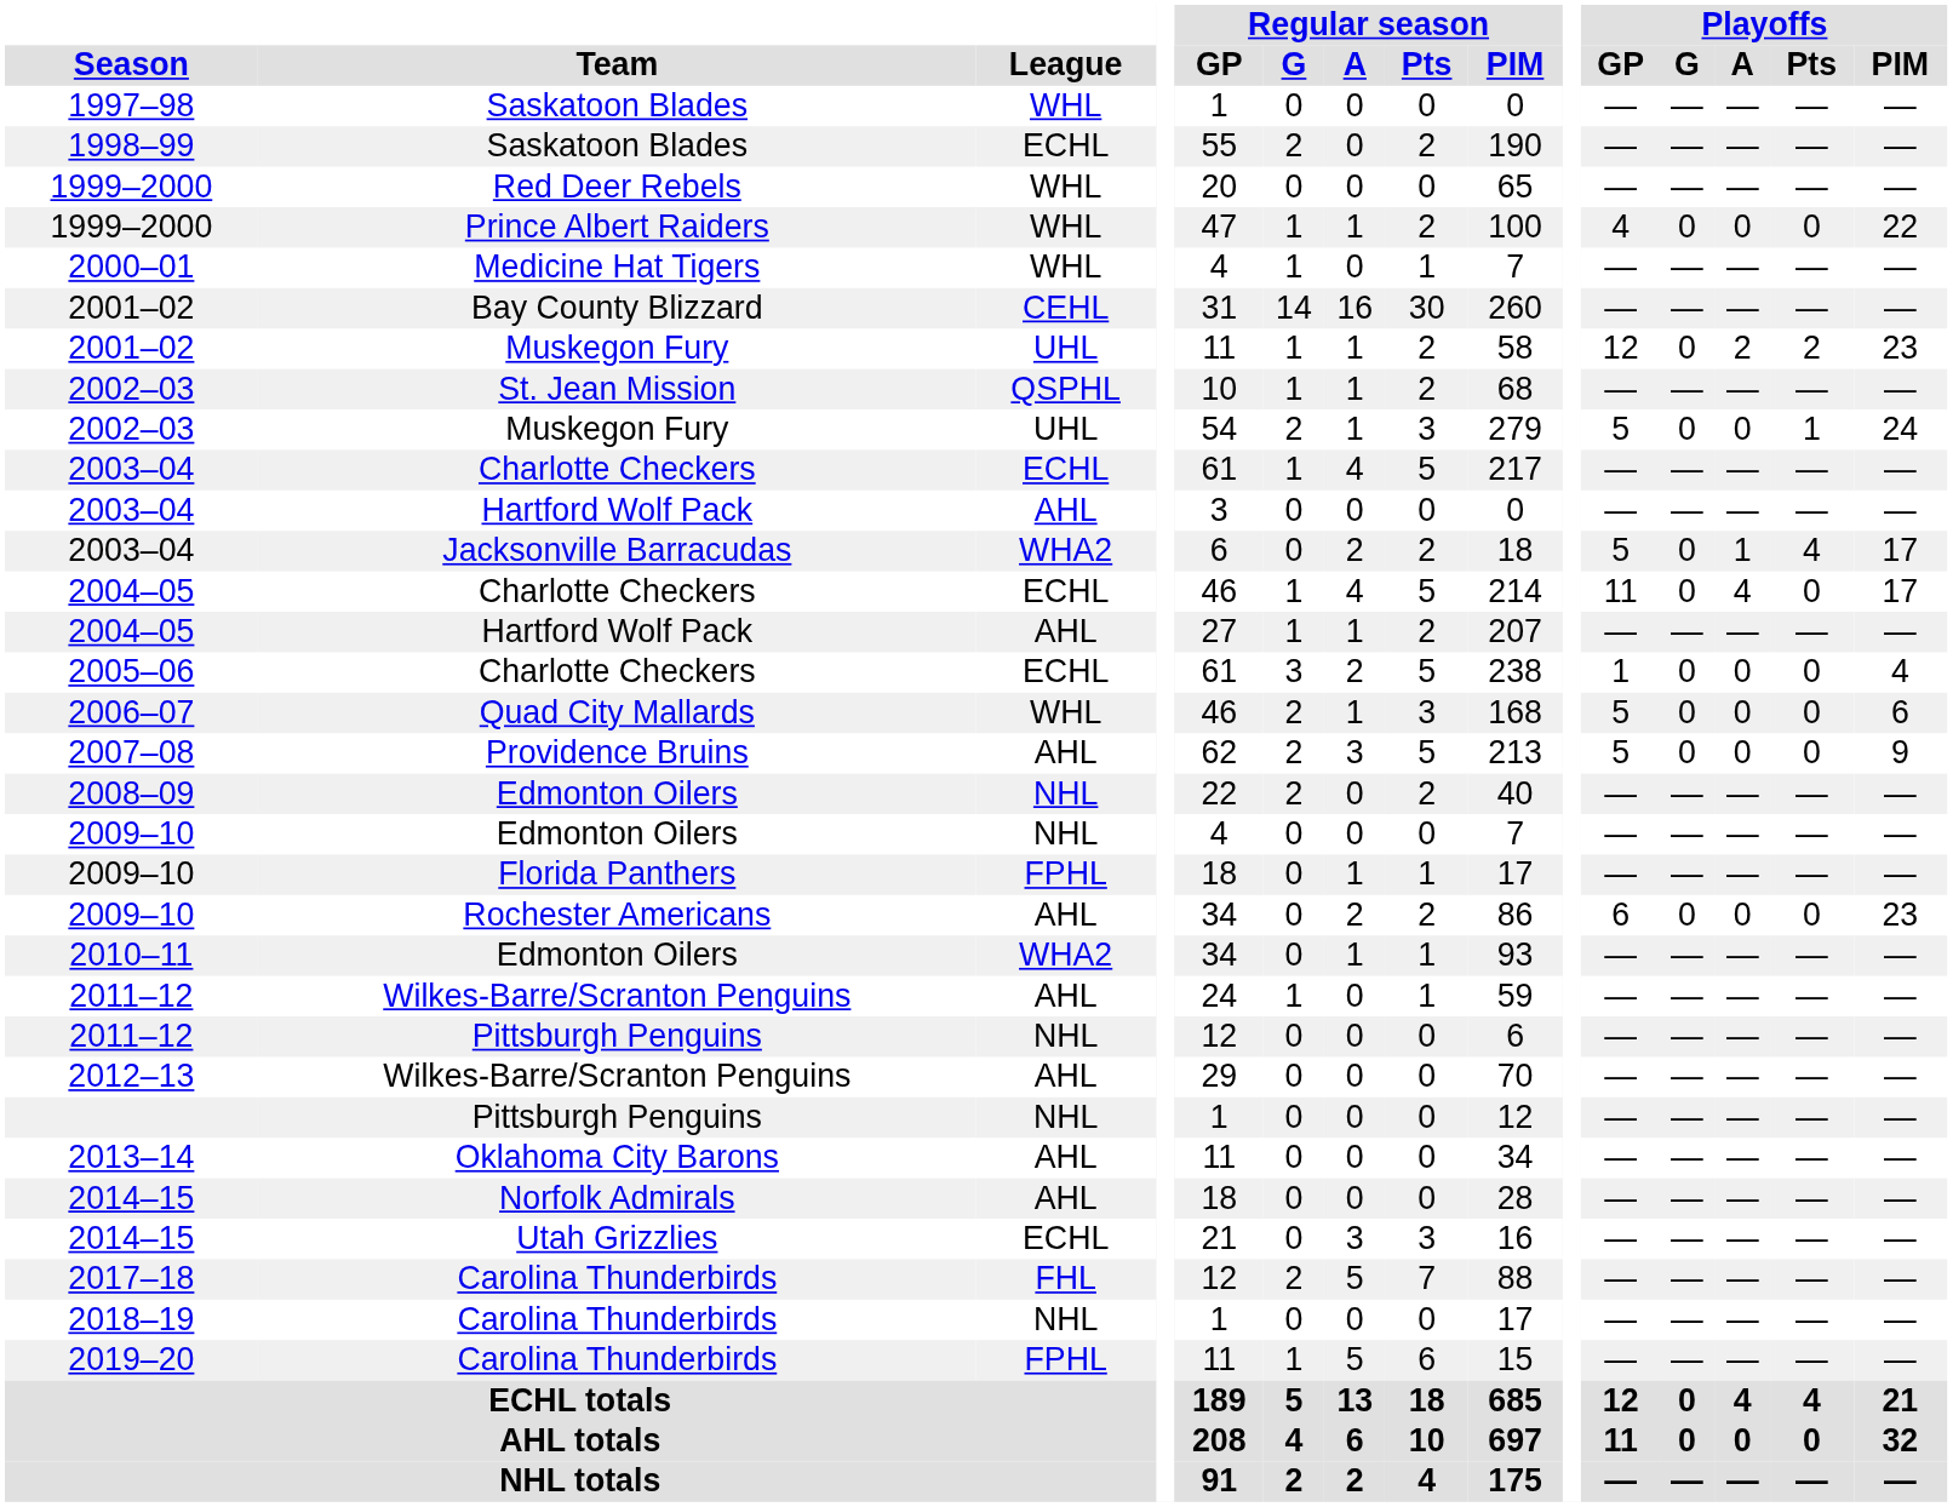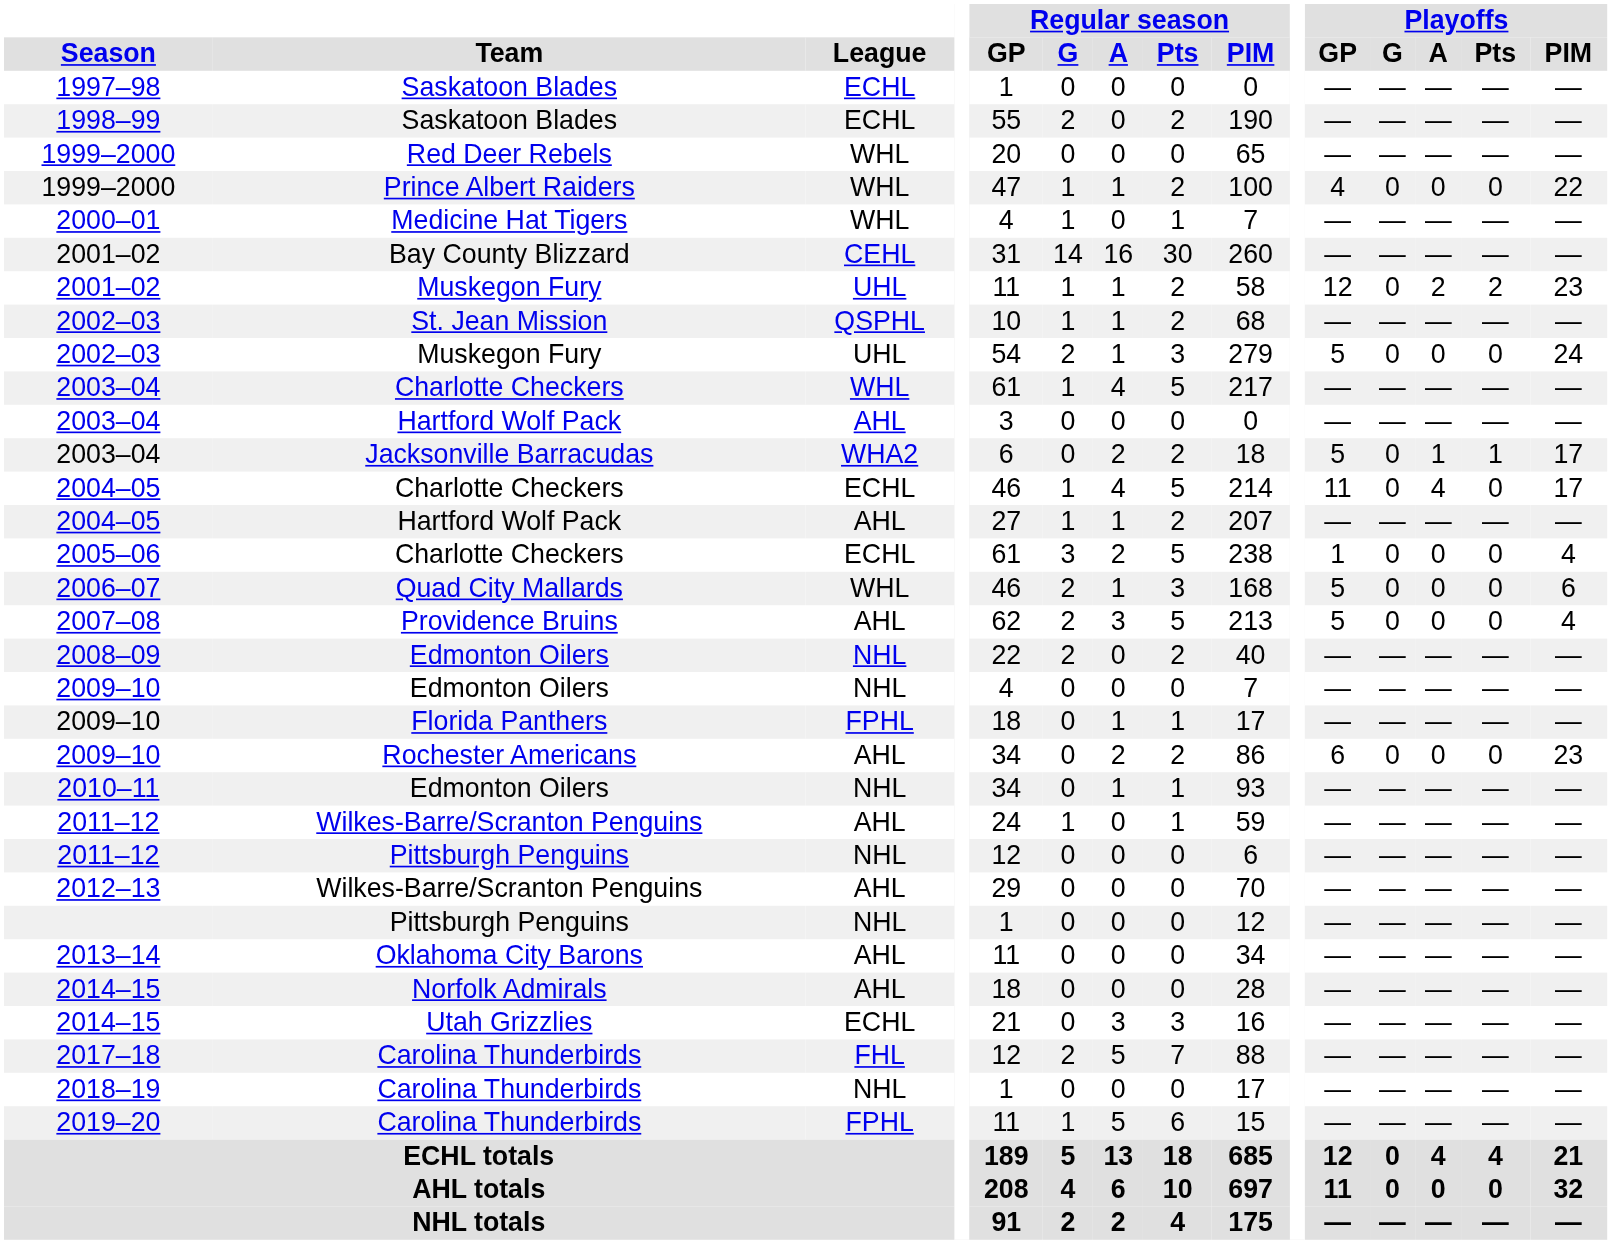 <table border="0" cellpadding="1" cellspacing="0" style="text-align:center; width:60em">
 <tr bgcolor="#e0e0e0">
 <th colspan="3" bgcolor="#ffffff"> </th>
 <th rowspan="99" bgcolor="#ffffff"> </th>
 <th colspan="5"><a href='#'>Regular season</a></th>
 <th rowspan="99" bgcolor="#ffffff"> </th>
 <th colspan="5"><a href='#'>Playoffs</a></th>
 </tr>
 <tr bgcolor="#e0e0e0">
 <th><a href='#'>Season</a></th>
 <th>Team</th>
 <th>League</th>
 <th>GP</th>
 <th><a href='#'>G</a></th>
 <th><a href='#'>A</a></th>
 <th><a href='#'>Pts</a></th>
 <th><a href='#'>PIM</a></th>
 <th>GP</th>
 <th>G</th>
 <th>A</th>
 <th>Pts</th>
 <th>PIM</th>
 </tr>
 <tr>
 <td><a href='#'>1997–98</a></td>
 <td><a href='#'>Saskatoon Blades</a></td>
-<td><a href='#'>WHL</a></td>
+<td><a href='#'>ECHL</a></td>
 <td>1</td>
 <td>0</td>
 <td>0</td>
 <td>0</td>
 <td>0</td>
 <td>—</td>
 <td>—</td>
 <td>—</td>
 <td>—</td>
 <td>—</td>
 </tr>
 <tr bgcolor="#f0f0f0">
 <td><a href='#'>1998–99</a></td>
 <td>Saskatoon Blades</td>
 <td>ECHL</td>
 <td>55</td>
 <td>2</td>
 <td>0</td>
 <td>2</td>
 <td>190</td>
 <td>—</td>
 <td>—</td>
 <td>—</td>
 <td>—</td>
 <td>—</td>
 </tr>
 <tr>
 <td><a href='#'>1999–2000</a></td>
 <td><a href='#'>Red Deer Rebels</a></td>
 <td>WHL</td>
 <td>20</td>
 <td>0</td>
 <td>0</td>
 <td>0</td>
 <td>65</td>
 <td>—</td>
 <td>—</td>
 <td>—</td>
 <td>—</td>
 <td>—</td>
 </tr>
 <tr bgcolor="#f0f0f0">
 <td>1999–2000</td>
 <td><a href='#'>Prince Albert Raiders</a></td>
 <td>WHL</td>
 <td>47</td>
 <td>1</td>
 <td>1</td>
 <td>2</td>
 <td>100</td>
 <td>4</td>
 <td>0</td>
 <td>0</td>
 <td>0</td>
 <td>22</td>
 </tr>
 <tr>
 <td><a href='#'>2000–01</a></td>
 <td><a href='#'>Medicine Hat Tigers</a></td>
 <td>WHL</td>
 <td>4</td>
 <td>1</td>
 <td>0</td>
 <td>1</td>
 <td>7</td>
 <td>—</td>
 <td>—</td>
 <td>—</td>
 <td>—</td>
 <td>—</td>
 </tr>
 <tr bgcolor="#f0f0f0">
 <td>2001–02</td>
 <td>Bay County Blizzard</td>
 <td><a href='#'>CEHL</a></td>
 <td>31</td>
 <td>14</td>
 <td>16</td>
 <td>30</td>
 <td>260</td>
 <td>—</td>
 <td>—</td>
 <td>—</td>
 <td>—</td>
 <td>—</td>
 </tr>
 <tr>
 <td><a href='#'>2001–02</a></td>
 <td><a href='#'>Muskegon Fury</a></td>
 <td><a href='#'>UHL</a></td>
 <td>11</td>
 <td>1</td>
 <td>1</td>
 <td>2</td>
 <td>58</td>
 <td>12</td>
 <td>0</td>
 <td>2</td>
 <td>2</td>
 <td>23</td>
 </tr>
 <tr bgcolor="#f0f0f0">
 <td><a href='#'>2002–03</a></td>
 <td><a href='#'>St. Jean Mission</a></td>
 <td><a href='#'>QSPHL</a></td>
 <td>10</td>
 <td>1</td>
 <td>1</td>
 <td>2</td>
 <td>68</td>
 <td>—</td>
 <td>—</td>
 <td>—</td>
 <td>—</td>
 <td>—</td>
 </tr>
 <tr>
 <td><a href='#'>2002–03</a></td>
 <td>Muskegon Fury</td>
 <td>UHL</td>
 <td>54</td>
 <td>2</td>
 <td>1</td>
 <td>3</td>
 <td>279</td>
 <td>5</td>
 <td>0</td>
 <td>0</td>
-<td>1</td>
+<td>0</td>
 <td>24</td>
 </tr>
 <tr bgcolor="#f0f0f0">
 <td><a href='#'>2003–04</a></td>
 <td><a href='#'>Charlotte Checkers</a></td>
-<td><a href='#'>ECHL</a></td>
+<td><a href='#'>WHL</a></td>
 <td>61</td>
 <td>1</td>
 <td>4</td>
 <td>5</td>
 <td>217</td>
 <td>—</td>
 <td>—</td>
 <td>—</td>
 <td>—</td>
 <td>—</td>
 </tr>
 <tr>
 <td><a href='#'>2003–04</a></td>
 <td><a href='#'>Hartford Wolf Pack</a></td>
 <td><a href='#'>AHL</a></td>
 <td>3</td>
 <td>0</td>
 <td>0</td>
 <td>0</td>
 <td>0</td>
 <td>—</td>
 <td>—</td>
 <td>—</td>
 <td>—</td>
 <td>—</td>
 </tr>
 <tr bgcolor="#f0f0f0">
 <td>2003–04</td>
 <td><a href='#'>Jacksonville Barracudas</a></td>
 <td><a href='#'>WHA2</a></td>
 <td>6</td>
 <td>0</td>
 <td>2</td>
 <td>2</td>
 <td>18</td>
 <td>5</td>
 <td>0</td>
 <td>1</td>
-<td>4</td>
+<td>1</td>
 <td>17</td>
 </tr>
 <tr>
 <td><a href='#'>2004–05</a></td>
 <td>Charlotte Checkers</td>
 <td>ECHL</td>
 <td>46</td>
 <td>1</td>
 <td>4</td>
 <td>5</td>
 <td>214</td>
 <td>11</td>
 <td>0</td>
 <td>4</td>
 <td>0</td>
 <td>17</td>
 </tr>
 <tr bgcolor="#f0f0f0">
 <td><a href='#'>2004–05</a></td>
 <td>Hartford Wolf Pack</td>
 <td>AHL</td>
 <td>27</td>
 <td>1</td>
 <td>1</td>
 <td>2</td>
 <td>207</td>
 <td>—</td>
 <td>—</td>
 <td>—</td>
 <td>—</td>
 <td>—</td>
 </tr>
 <tr>
 <td><a href='#'>2005–06</a></td>
 <td>Charlotte Checkers</td>
 <td>ECHL</td>
 <td>61</td>
 <td>3</td>
 <td>2</td>
 <td>5</td>
 <td>238</td>
 <td>1</td>
 <td>0</td>
 <td>0</td>
 <td>0</td>
 <td>4</td>
 </tr>
 <tr bgcolor="#f0f0f0">
 <td><a href='#'>2006–07</a></td>
 <td><a href='#'>Quad City Mallards</a></td>
 <td>WHL</td>
 <td>46</td>
 <td>2</td>
 <td>1</td>
 <td>3</td>
 <td>168</td>
 <td>5</td>
 <td>0</td>
 <td>0</td>
 <td>0</td>
 <td>6</td>
 </tr>
 <tr>
 <td><a href='#'>2007–08</a></td>
 <td><a href='#'>Providence Bruins</a></td>
 <td>AHL</td>
 <td>62</td>
 <td>2</td>
 <td>3</td>
 <td>5</td>
 <td>213</td>
 <td>5</td>
 <td>0</td>
 <td>0</td>
 <td>0</td>
-<td>9</td>
+<td>4</td>
 </tr>
 <tr bgcolor="#f0f0f0">
 <td><a href='#'>2008–09</a></td>
 <td><a href='#'>Edmonton Oilers</a></td>
 <td><a href='#'>NHL</a></td>
 <td>22</td>
 <td>2</td>
 <td>0</td>
 <td>2</td>
 <td>40</td>
 <td>—</td>
 <td>—</td>
 <td>—</td>
 <td>—</td>
 <td>—</td>
 </tr>
 <tr>
 <td><a href='#'>2009–10</a></td>
 <td>Edmonton Oilers</td>
 <td>NHL</td>
 <td>4</td>
 <td>0</td>
 <td>0</td>
 <td>0</td>
 <td>7</td>
 <td>—</td>
 <td>—</td>
 <td>—</td>
 <td>—</td>
 <td>—</td>
 </tr>
 <tr bgcolor="#f0f0f0">
 <td>2009–10</td>
 <td><a href='#'>Florida Panthers</a></td>
 <td><a href='#'>FPHL</a></td>
 <td>18</td>
 <td>0</td>
 <td>1</td>
 <td>1</td>
 <td>17</td>
 <td>—</td>
 <td>—</td>
 <td>—</td>
 <td>—</td>
 <td>—</td>
 </tr>
 <tr>
 <td><a href='#'>2009–10</a></td>
 <td><a href='#'>Rochester Americans</a></td>
 <td>AHL</td>
 <td>34</td>
 <td>0</td>
 <td>2</td>
 <td>2</td>
 <td>86</td>
 <td>6</td>
 <td>0</td>
 <td>0</td>
 <td>0</td>
 <td>23</td>
 </tr>
 <tr bgcolor="#f0f0f0">
 <td><a href='#'>2010–11</a></td>
 <td>Edmonton Oilers</td>
-<td><a href='#'>WHA2</a></td>
+<td>NHL</td>
 <td>34</td>
 <td>0</td>
 <td>1</td>
 <td>1</td>
 <td>93</td>
 <td>—</td>
 <td>—</td>
 <td>—</td>
 <td>—</td>
 <td>—</td>
 </tr>
 <tr>
 <td><a href='#'>2011–12</a></td>
 <td><a href='#'>Wilkes-Barre/Scranton Penguins</a></td>
 <td>AHL</td>
 <td>24</td>
 <td>1</td>
 <td>0</td>
 <td>1</td>
 <td>59</td>
 <td>—</td>
 <td>—</td>
 <td>—</td>
 <td>—</td>
 <td>—</td>
 </tr>
 <tr bgcolor="#f0f0f0">
 <td><a href='#'>2011–12</a></td>
 <td><a href='#'>Pittsburgh Penguins</a></td>
 <td>NHL</td>
 <td>12</td>
 <td>0</td>
 <td>0</td>
 <td>0</td>
 <td>6</td>
 <td>—</td>
 <td>—</td>
 <td>—</td>
 <td>—</td>
 <td>—</td>
 </tr>
 <tr>
 <td><a href='#'>2012–13</a></td>
 <td>Wilkes-Barre/Scranton Penguins</td>
 <td>AHL</td>
 <td>29</td>
 <td>0</td>
 <td>0</td>
 <td>0</td>
 <td>70</td>
 <td>—</td>
 <td>—</td>
 <td>—</td>
 <td>—</td>
 <td>—</td>
 </tr>
 <tr bgcolor="#f0f0f0">
 <td></td>
 <td>Pittsburgh Penguins</td>
 <td>NHL</td>
 <td>1</td>
 <td>0</td>
 <td>0</td>
 <td>0</td>
 <td>12</td>
 <td>—</td>
 <td>—</td>
 <td>—</td>
 <td>—</td>
 <td>—</td>
 </tr>
 <tr>
 <td><a href='#'>2013–14</a></td>
 <td><a href='#'>Oklahoma City Barons</a></td>
 <td>AHL</td>
 <td>11</td>
 <td>0</td>
 <td>0</td>
 <td>0</td>
 <td>34</td>
 <td>—</td>
 <td>—</td>
 <td>—</td>
 <td>—</td>
 <td>—</td>
 </tr>
 <tr bgcolor="#f0f0f0">
 <td><a href='#'>2014–15</a></td>
 <td><a href='#'>Norfolk Admirals</a></td>
 <td>AHL</td>
 <td>18</td>
 <td>0</td>
 <td>0</td>
 <td>0</td>
 <td>28</td>
 <td>—</td>
 <td>—</td>
 <td>—</td>
 <td>—</td>
 <td>—</td>
 </tr>
 <tr>
 <td><a href='#'>2014–15</a></td>
 <td><a href='#'>Utah Grizzlies</a></td>
 <td>ECHL</td>
 <td>21</td>
 <td>0</td>
 <td>3</td>
 <td>3</td>
 <td>16</td>
 <td>—</td>
 <td>—</td>
 <td>—</td>
 <td>—</td>
 <td>—</td>
 </tr>
 <tr bgcolor="#f0f0f0">
 <td><a href='#'>2017–18</a></td>
 <td><a href='#'>Carolina Thunderbirds</a></td>
 <td><a href='#'>FHL</a></td>
 <td>12</td>
 <td>2</td>
 <td>5</td>
 <td>7</td>
 <td>88</td>
 <td>—</td>
 <td>—</td>
 <td>—</td>
 <td>—</td>
 <td>—</td>
 </tr>
 <tr>
 <td><a href='#'>2018–19</a></td>
 <td><a href='#'>Carolina Thunderbirds</a></td>
 <td>NHL</td>
 <td>1</td>
 <td>0</td>
 <td>0</td>
 <td>0</td>
 <td>17</td>
 <td>—</td>
 <td>—</td>
 <td>—</td>
 <td>—</td>
 <td>—</td>
 </tr>
 <tr bgcolor="#f0f0f0">
 <td><a href='#'>2019–20</a></td>
 <td><a href='#'>Carolina Thunderbirds</a></td>
 <td><a href='#'>FPHL</a></td>
 <td>11</td>
 <td>1</td>
 <td>5</td>
 <td>6</td>
 <td>15</td>
 <td>—</td>
 <td>—</td>
 <td>—</td>
 <td>—</td>
 <td>—</td>
 </tr>
 <tr style="background:#e0e0e0;">
 <th colspan="3">ECHL totals</th>
 <th>189</th>
 <th>5</th>
 <th>13</th>
 <th>18</th>
 <th>685</th>
 <th>12</th>
 <th>0</th>
 <th>4</th>
 <th>4</th>
 <th>21</th>
 </tr>
 <tr style="background:#e0e0e0;">
 <th colspan="3">AHL totals</th>
 <th>208</th>
 <th>4</th>
 <th>6</th>
 <th>10</th>
 <th>697</th>
 <th>11</th>
 <th>0</th>
 <th>0</th>
 <th>0</th>
 <th>32</th>
 </tr>
 <tr style="background:#e0e0e0;">
 <th colspan="3">NHL totals</th>
 <th>91</th>
 <th>2</th>
 <th>2</th>
 <th>4</th>
 <th>175</th>
 <th>—</th>
 <th>—</th>
 <th>—</th>
 <th>—</th>
 <th>—</th>
 </tr>
 </table>
